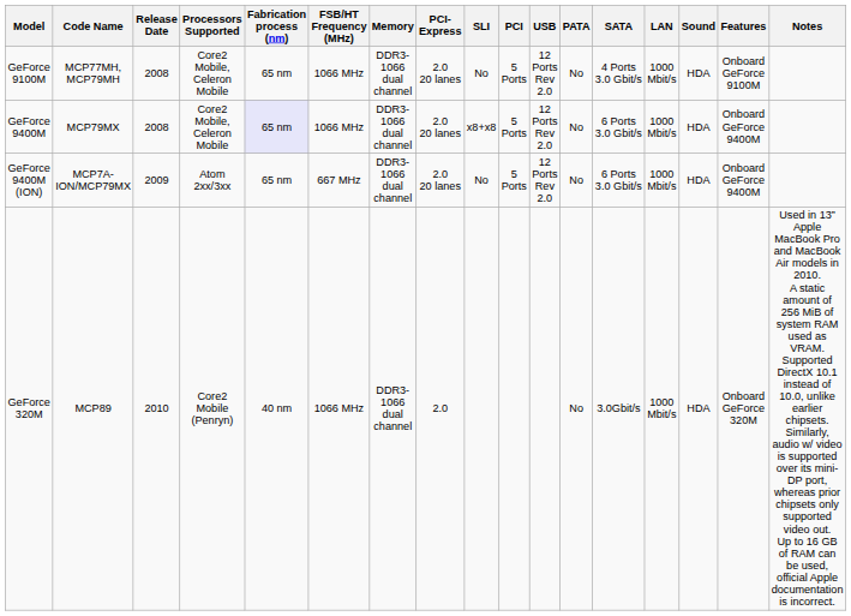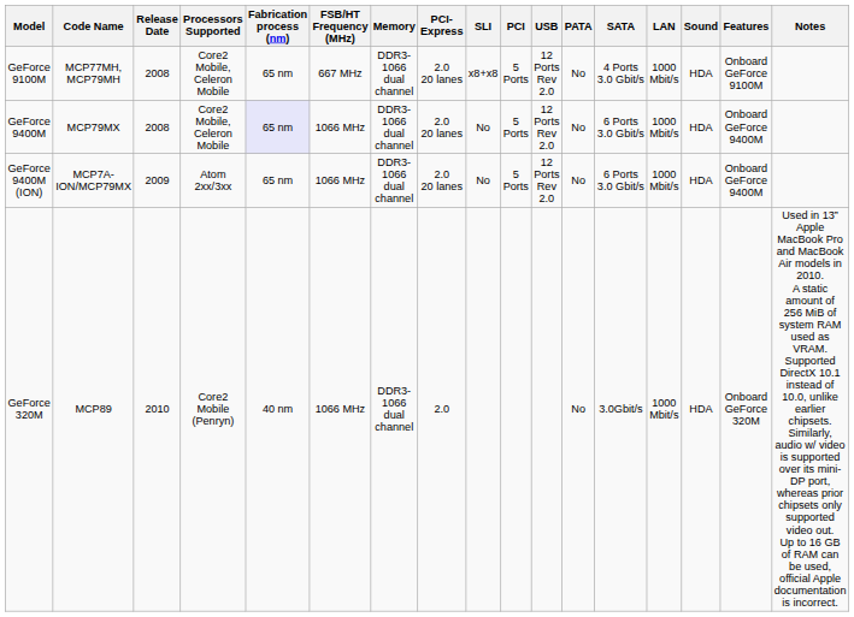 <table class="wikitable" style="font-size: 85%; text-align: center; width: auto;">
 <tr>
 <th>Model</th>
 <th>Code Name</th>
 <th>Release Date</th>
 <th>Processors Supported</th>
 <th>Fabrication<br>process (<a href='#'>nm</a>)</th>
 <th>FSB/HT<br>Frequency (MHz)</th>
 <th>Memory</th>
 <th>PCI-Express</th>
 <th>SLI</th>
 <th>PCI</th>
 <th>USB</th>
 <th>PATA</th>
 <th>SATA</th>
 <th>LAN</th>
 <th>Sound</th>
 <th>Features</th>
 <th>Notes</th>
 </tr>
 <tr>
 <td>GeForce 9100M</td>
 <td>MCP77MH, MCP79MH</td>
 <td>2008</td>
 <td>Core2 Mobile, Celeron Mobile</td>
 <td>65 nm</td>
-<td>1066 MHz</td>
+<td>667 MHz</td>
 <td>DDR3-1066<br>dual channel</td>
 <td>2.0<br>20 lanes</td>
-<td>No</td>
+<td>x8+x8</td>
 <td>5 Ports</td>
 <td>12 Ports Rev 2.0</td>
 <td>No</td>
 <td>4 Ports 3.0 Gbit/s</td>
 <td>1000 Mbit/s</td>
 <td>HDA</td>
 <td>Onboard GeForce 9100M</td>
 <td></td>
 </tr>
 <tr>
 <td>GeForce 9400M</td>
 <td>MCP79MX</td>
 <td>2008</td>
 <td>Core2 Mobile, Celeron Mobile</td>
 <td style="background: lavender;">65 nm</td>
 <td>1066 MHz</td>
 <td>DDR3-1066<br>dual channel</td>
 <td>2.0<br>20 lanes</td>
-<td>x8+x8</td>
+<td>No</td>
 <td>5 Ports</td>
 <td>12 Ports Rev 2.0</td>
 <td>No</td>
 <td>6 Ports 3.0 Gbit/s</td>
 <td>1000 Mbit/s</td>
 <td>HDA</td>
 <td>Onboard GeForce 9400M</td>
 <td></td>
 </tr>
 <tr>
 <td>GeForce 9400M (ION)</td>
 <td>MCP7A-ION/MCP79MX</td>
 <td>2009</td>
 <td>Atom 2xx/3xx</td>
 <td>65 nm</td>
-<td>667 MHz</td>
+<td>1066 MHz</td>
 <td>DDR3-1066<br>dual channel</td>
 <td>2.0<br>20 lanes</td>
 <td>No</td>
 <td>5 Ports</td>
 <td>12 Ports Rev 2.0</td>
 <td>No</td>
 <td>6 Ports 3.0 Gbit/s</td>
 <td>1000 Mbit/s</td>
 <td>HDA</td>
 <td>Onboard GeForce 9400M</td>
 </tr>
 <tr>
 <td>GeForce 320M</td>
 <td>MCP89</td>
 <td>2010</td>
 <td>Core2 Mobile (Penryn)</td>
 <td>40 nm</td>
 <td>1066 MHz</td>
 <td>DDR3-1066<br>dual channel</td>
 <td>2.0</td>
 <td></td>
 <td></td>
 <td></td>
 <td>No</td>
 <td>3.0Gbit/s</td>
 <td>1000 Mbit/s</td>
 <td>HDA</td>
 <td>Onboard GeForce 320M</td>
 <td>Used in 13” Apple MacBook Pro and MacBook Air models in 2010.<br>A static amount of 256 MiB of system RAM used as VRAM.<br>Supported DirectX 10.1 instead of 10.0, unlike earlier chipsets. Similarly, audio w/ video is supported over its mini-DP port, whereas prior chipsets only supported video out.<br>Up to 16 GB of RAM can be used, official Apple documentation is incorrect.</td>
 </tr>
 </table>
